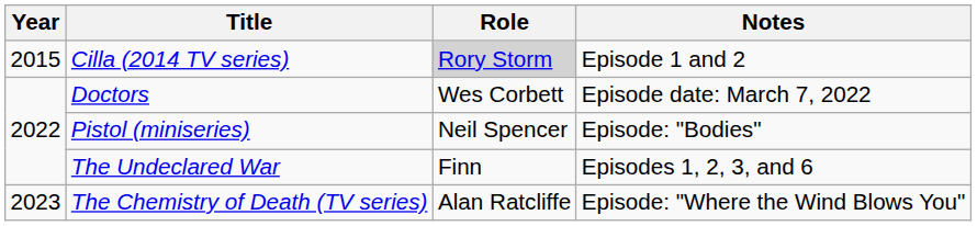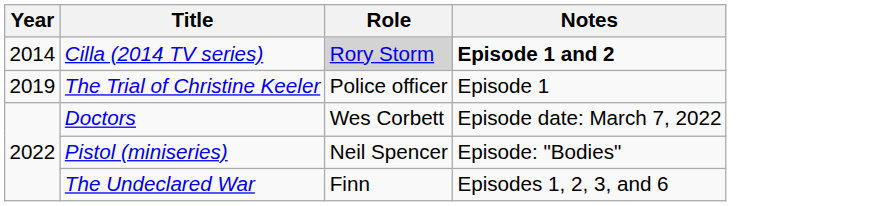 <table class="wikitable sortable">
 <tr>
 <th>Year</th>
 <th>Title</th>
 <th>Role</th>
 <th>Notes</th>
 </tr>
 <tr>
-<td>2015</td>
+<td>2014</td>
 <td><em><a href='#'>Cilla (2014 TV series)</a></em></td>
 <td style="background: lightgrey;"><a href='#'>Rory Storm</a></td>
-<td>Episode 1 and 2</td>
+<td><strong>Episode 1 and 2</strong></td>
+</tr>
+<tr>
+<td>2019</td>
+<td><em><a href='#'>The Trial of Christine Keeler</a></em></td>
+<td>Police officer</td>
+<td>Episode 1</td>
 </tr>
 <tr>
 <td rowspan="3">2022</td>
 <td><a href='#'><em>Doctors</em></a></td>
 <td>Wes Corbett</td>
 <td>Episode date: March 7, 2022</td>
 </tr>
 <tr>
 <td><em><a href='#'>Pistol (miniseries)</a></em></td>
 <td>Neil Spencer</td>
 <td>Episode: "Bodies"</td>
 </tr>
 <tr>
 <td><em><a href='#'>The Undeclared War</a></em></td>
 <td>Finn</td>
 <td>Episodes 1, 2, 3, and 6</td>
 </tr>
-<tr>
-<td>2023</td>
-<td><em><a href='#'>The Chemistry of Death (TV series)</a></em></td>
-<td>Alan Ratcliffe</td>
-<td>Episode: "Where the Wind Blows You"</td>
-</tr>
 </table>
